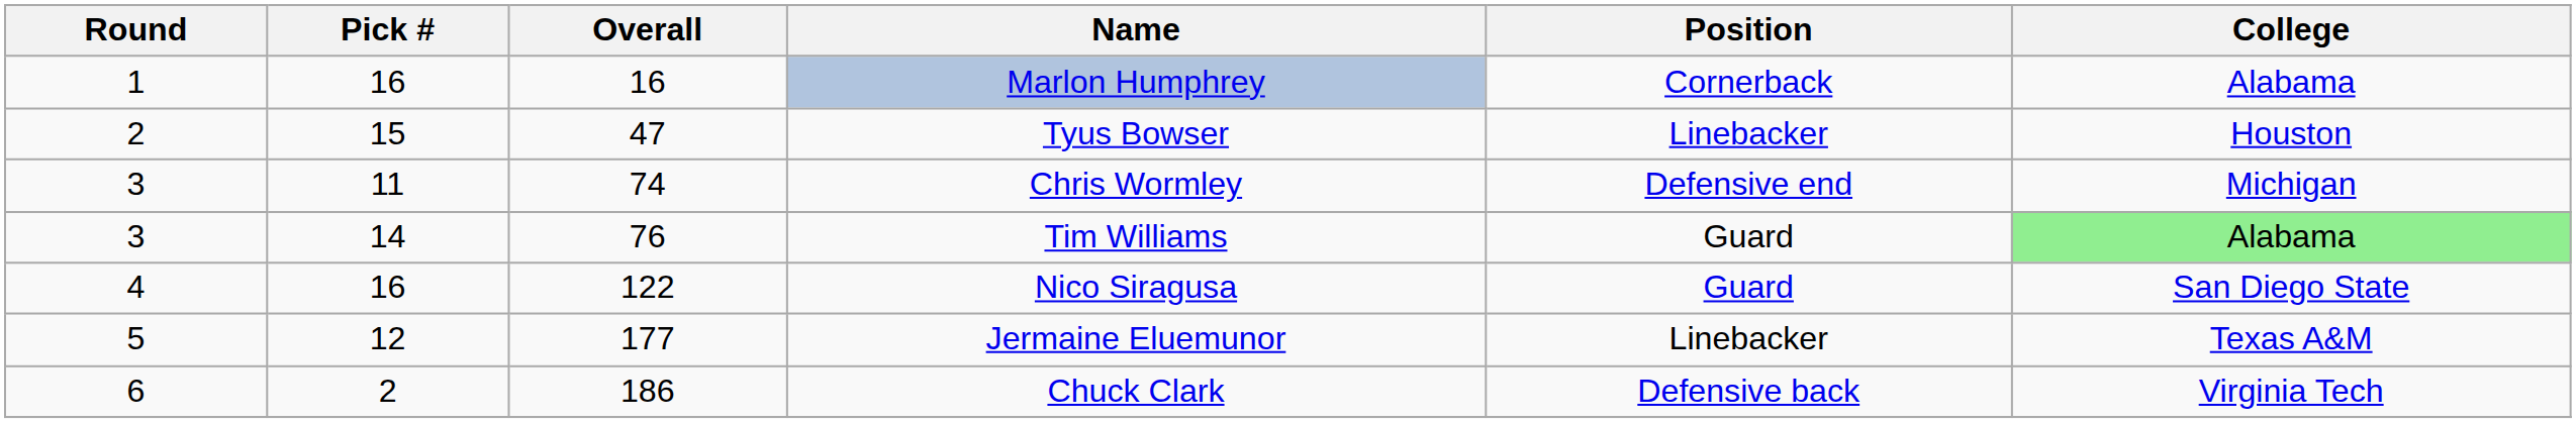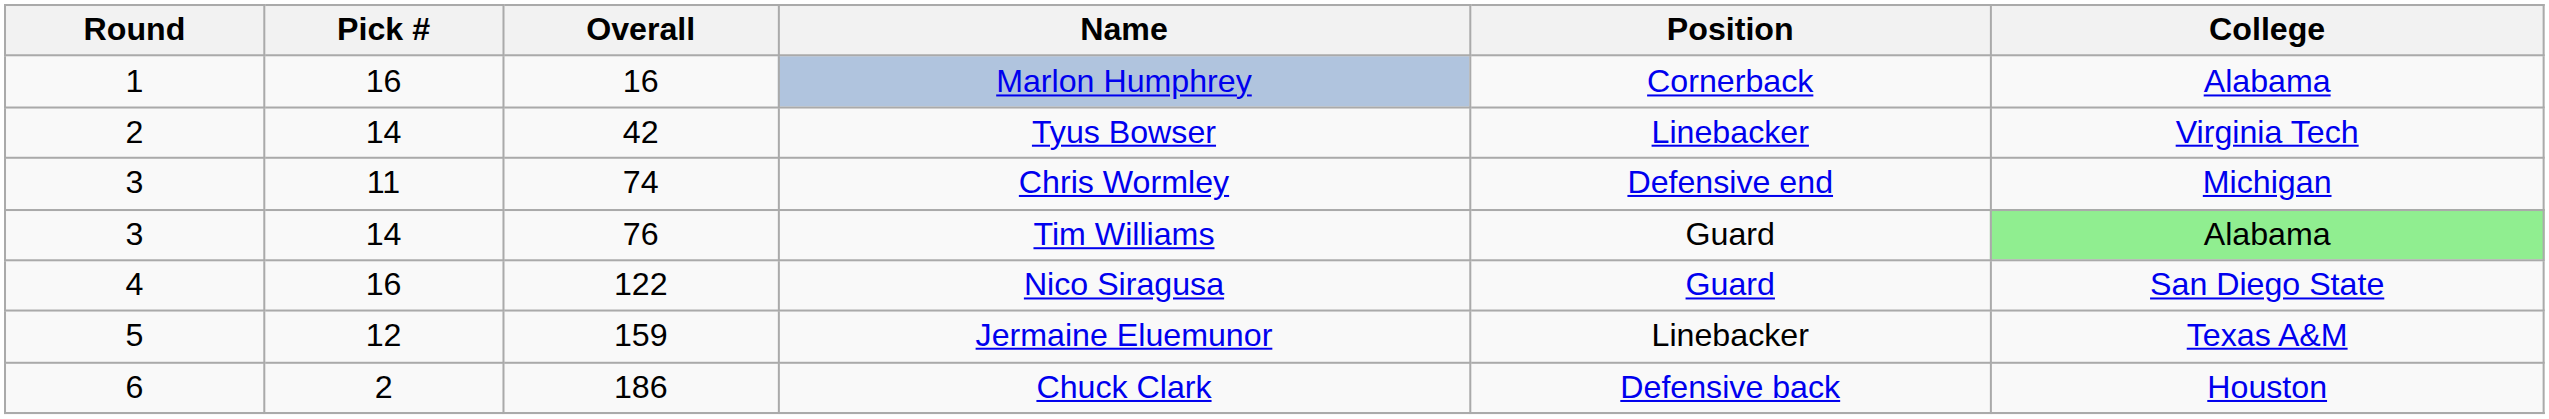 <table class="wikitable sortable sortable" style="width: 100%; text-align:center">
 <tr>
 <th>Round</th>
 <th>Pick #</th>
 <th>Overall</th>
 <th>Name</th>
 <th>Position</th>
 <th>College</th>
 </tr>
 <tr>
 <td>1</td>
 <td>16</td>
 <td>16</td>
 <td bgcolor=lightsteelblue><a href='#'>Marlon Humphrey</a></td>
 <td><a href='#'>Cornerback</a></td>
 <td><a href='#'>Alabama</a></td>
 </tr>
 <tr>
 <td>2</td>
-<td>15</td>
-<td>47</td>
+<td>14</td>
+<td>42</td>
 <td><a href='#'>Tyus Bowser</a></td>
 <td><a href='#'>Linebacker</a></td>
-<td><a href='#'>Houston</a></td>
+<td><a href='#'>Virginia Tech</a></td>
 </tr>
 <tr>
 <td>3</td>
 <td>11</td>
 <td>74</td>
 <td><a href='#'>Chris Wormley</a></td>
 <td><a href='#'>Defensive end</a></td>
 <td><a href='#'>Michigan</a></td>
 </tr>
 <tr>
 <td>3</td>
 <td>14</td>
 <td>76</td>
 <td><a href='#'>Tim Williams</a></td>
 <td>Guard</td>
 <td style="background: lightgreen;">Alabama</td>
 </tr>
 <tr>
 <td>4</td>
 <td>16</td>
 <td>122</td>
 <td><a href='#'>Nico Siragusa</a></td>
 <td><a href='#'>Guard</a></td>
 <td><a href='#'>San Diego State</a></td>
 </tr>
 <tr>
 <td>5</td>
 <td>12</td>
-<td>177</td>
+<td>159</td>
 <td><a href='#'>Jermaine Eluemunor</a></td>
 <td>Linebacker</td>
 <td><a href='#'>Texas A&M</a></td>
 </tr>
 <tr>
 <td>6</td>
 <td>2</td>
 <td>186</td>
 <td><a href='#'>Chuck Clark</a></td>
 <td><a href='#'>Defensive back</a></td>
-<td><a href='#'>Virginia Tech</a></td>
+<td><a href='#'>Houston</a></td>
 </tr>
 <tr>
 </tr>
 </table>
